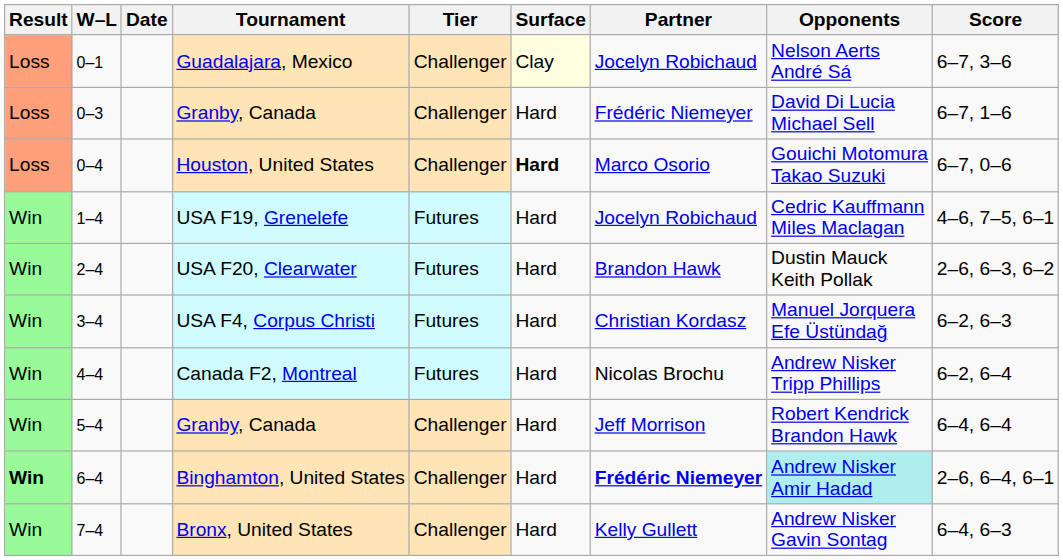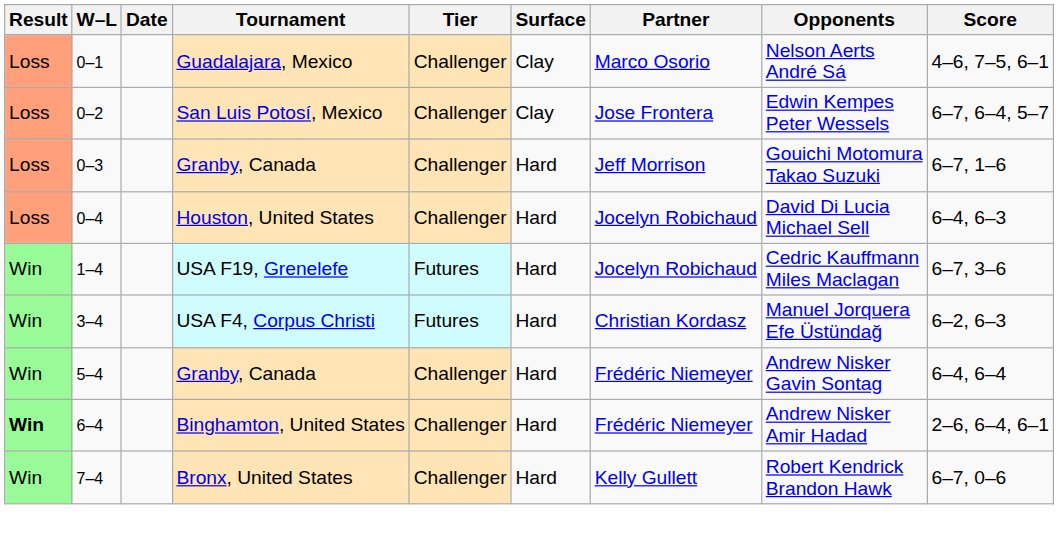 <table class="sortable wikitable">
 <tr>
 <th>Result</th>
 <th class="unsortable">W–L</th>
 <th>Date</th>
 <th>Tournament</th>
 <th>Tier</th>
 <th>Surface</th>
 <th>Partner</th>
 <th>Opponents</th>
 <th class="unsortable">Score</th>
 </tr>
 <tr>
 <td bgcolor=FFA07A>Loss</td>
 <td><small>0–1</small></td>
 <td></td>
 <td style="background:moccasin;"><a href='#'>Guadalajara</a>, Mexico</td>
 <td style="background:moccasin;">Challenger</td>
-<td style="background: lightyellow;">Clay</td>
-<td> <a href='#'>Jocelyn Robichaud</a></td>
+<td>Clay</td>
+<td> <a href='#'>Marco Osorio</a></td>
 <td> <a href='#'>Nelson Aerts</a> <br>  <a href='#'>André Sá</a></td>
-<td>6–7, 3–6</td>
+<td>4–6, 7–5, 6–1</td>
+</tr>
+<tr>
+<td bgcolor=FFA07A>Loss</td>
+<td><small>0–2</small></td>
+<td></td>
+<td style="background:moccasin;"><a href='#'>San Luis Potosí</a>, Mexico</td>
+<td style="background:moccasin;">Challenger</td>
+<td>Clay</td>
+<td> <a href='#'>Jose Frontera</a></td>
+<td> <a href='#'>Edwin Kempes</a> <br>  <a href='#'>Peter Wessels</a></td>
+<td>6–7, 6–4, 5–7</td>
 </tr>
 <tr>
 <td bgcolor=FFA07A>Loss</td>
 <td><small>0–3</small></td>
 <td></td>
 <td style="background:moccasin;"><a href='#'>Granby</a>, Canada</td>
 <td style="background:moccasin;">Challenger</td>
 <td>Hard</td>
-<td> <a href='#'>Frédéric Niemeyer</a></td>
-<td> <a href='#'>David Di Lucia</a> <br>  <a href='#'>Michael Sell</a></td>
+<td> <a href='#'>Jeff Morrison</a></td>
+<td> <a href='#'>Gouichi Motomura</a> <br>  <a href='#'>Takao Suzuki</a></td>
 <td>6–7, 1–6</td>
 </tr>
 <tr>
 <td bgcolor=FFA07A>Loss</td>
 <td><small>0–4</small></td>
 <td></td>
 <td style="background:moccasin;"><a href='#'>Houston</a>, United States</td>
 <td style="background:moccasin;">Challenger</td>
-<td><strong>Hard</strong></td>
-<td> <a href='#'>Marco Osorio</a></td>
-<td> <a href='#'>Gouichi Motomura</a> <br>  <a href='#'>Takao Suzuki</a></td>
-<td>6–7, 0–6</td>
+<td>Hard</td>
+<td> <a href='#'>Jocelyn Robichaud</a></td>
+<td> <a href='#'>David Di Lucia</a> <br>  <a href='#'>Michael Sell</a></td>
+<td>6–4, 6–3</td>
 </tr>
 <tr>
 <td bgcolor=98FB98>Win</td>
 <td><small>1–4</small></td>
 <td></td>
 <td style="background:#cffcff;">USA F19, <a href='#'>Grenelefe</a></td>
 <td style="background:#cffcff;">Futures</td>
 <td>Hard</td>
 <td> <a href='#'>Jocelyn Robichaud</a></td>
 <td> <a href='#'>Cedric Kauffmann</a> <br>  <a href='#'>Miles Maclagan</a></td>
-<td>4–6, 7–5, 6–1</td>
-</tr>
-<tr>
-<td bgcolor=98FB98>Win</td>
-<td><small>2–4</small></td>
-<td></td>
-<td style="background:#cffcff;">USA F20, <a href='#'>Clearwater</a></td>
-<td style="background:#cffcff;">Futures</td>
-<td>Hard</td>
-<td> <a href='#'>Brandon Hawk</a></td>
-<td> Dustin Mauck <br>  Keith Pollak</td>
-<td>2–6, 6–3, 6–2</td>
+<td>6–7, 3–6</td>
 </tr>
 <tr>
 <td bgcolor=98FB98>Win</td>
 <td><small>3–4</small></td>
 <td></td>
 <td style="background:#cffcff;">USA F4, <a href='#'>Corpus Christi</a></td>
 <td style="background:#cffcff;">Futures</td>
 <td>Hard</td>
 <td> <a href='#'>Christian Kordasz</a></td>
 <td> <a href='#'>Manuel Jorquera</a> <br>  <a href='#'>Efe Üstündağ</a></td>
 <td>6–2, 6–3</td>
 </tr>
 <tr>
 <td bgcolor=98FB98>Win</td>
-<td><small>4–4</small></td>
-<td></td>
-<td style="background:#cffcff;">Canada F2, <a href='#'>Montreal</a></td>
-<td style="background:#cffcff;">Futures</td>
-<td>Hard</td>
-<td> Nicolas Brochu</td>
-<td> <a href='#'>Andrew Nisker</a> <br>  <a href='#'>Tripp Phillips</a></td>
-<td>6–2, 6–4</td>
-</tr>
-<tr>
-<td bgcolor=98FB98>Win</td>
 <td><small>5–4</small></td>
 <td></td>
 <td style="background:moccasin;"><a href='#'>Granby</a>, Canada</td>
 <td style="background:moccasin;">Challenger</td>
 <td>Hard</td>
-<td> <a href='#'>Jeff Morrison</a></td>
-<td> <a href='#'>Robert Kendrick</a> <br>  <a href='#'>Brandon Hawk</a></td>
+<td> <a href='#'>Frédéric Niemeyer</a></td>
+<td> <a href='#'>Andrew Nisker</a> <br>  <a href='#'>Gavin Sontag</a></td>
 <td>6–4, 6–4</td>
 </tr>
 <tr>
 <td bgcolor=98FB98><strong>Win</strong></td>
 <td><small>6–4</small></td>
 <td></td>
 <td style="background:moccasin;"><a href='#'>Binghamton</a>, United States</td>
 <td style="background:moccasin;">Challenger</td>
 <td>Hard</td>
-<td><strong> <a href='#'>Frédéric Niemeyer</a></strong></td>
-<td style="background: paleturquoise;"> <a href='#'>Andrew Nisker</a> <br>  <a href='#'>Amir Hadad</a></td>
+<td> <a href='#'>Frédéric Niemeyer</a></td>
+<td> <a href='#'>Andrew Nisker</a> <br>  <a href='#'>Amir Hadad</a></td>
 <td>2–6, 6–4, 6–1</td>
 </tr>
 <tr>
 <td bgcolor=98FB98>Win</td>
 <td><small>7–4</small></td>
 <td></td>
 <td style="background:moccasin;"><a href='#'>Bronx</a>, United States</td>
 <td style="background:moccasin;">Challenger</td>
 <td>Hard</td>
 <td> <a href='#'>Kelly Gullett</a></td>
-<td> <a href='#'>Andrew Nisker</a> <br>  <a href='#'>Gavin Sontag</a></td>
-<td>6–4, 6–3</td>
+<td> <a href='#'>Robert Kendrick</a> <br>  <a href='#'>Brandon Hawk</a></td>
+<td>6–7, 0–6</td>
 </tr>
 </table>
